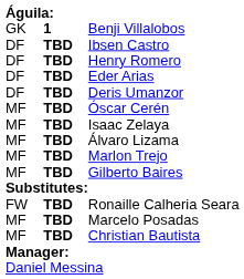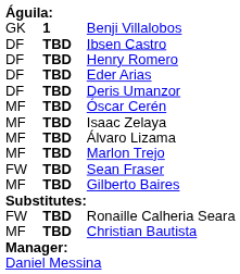 <table style="font-size: 90%" cellspacing="0" cellpadding="0" align=right>
 <tr>
 <td colspan="4"><strong>Águila:</strong></td>
 </tr>
 <tr>
 <th width="25"></th>
 <th width="25"></th>
 </tr>
 <tr>
 <td>GK</td>
 <td><strong>1</strong></td>
 <td> <a href='#'>Benji Villalobos</a></td>
 </tr>
 <tr>
 <td>DF</td>
 <td><strong>TBD</strong></td>
 <td> <a href='#'>Ibsen Castro</a></td>
 </tr>
 <tr>
 <td>DF</td>
 <td><strong>TBD</strong></td>
 <td> <a href='#'>Henry Romero</a></td>
 <td></td>
 <td></td>
 </tr>
 <tr>
 <td>DF</td>
 <td><strong>TBD</strong></td>
 <td> <a href='#'>Eder Arias</a></td>
 <td></td>
 <td></td>
 </tr>
 <tr>
 <td>DF</td>
 <td><strong>TBD</strong></td>
 <td> <a href='#'>Deris Umanzor</a></td>
 </tr>
 <tr>
 <td>MF</td>
 <td><strong>TBD</strong></td>
 <td>  <a href='#'>Óscar Cerén</a></td>
 </tr>
 <tr>
 <td>MF</td>
 <td><strong>TBD</strong></td>
 <td> Isaac Zelaya</td>
 </tr>
 <tr>
 <td>MF</td>
 <td><strong>TBD</strong></td>
 <td> Álvaro Lizama</td>
 <td></td>
 <td></td>
 </tr>
 <tr>
 <td>MF</td>
 <td><strong>TBD</strong></td>
 <td> <a href='#'>Marlon Trejo</a></td>
 <td></td>
 <td></td>
 </tr>
 <tr>
+<td>FW</td>
+<td><strong>TBD</strong></td>
+<td> <a href='#'>Sean Fraser</a></td>
+<td></td>
+<td> </td>
+</tr>
+<tr>
 <td>MF</td>
 <td><strong>TBD</strong></td>
 <td> <a href='#'>Gilberto Baires</a></td>
 </tr>
 <tr>
 <td colspan=2><strong>Substitutes:</strong></td>
 </tr>
 <tr>
 <td>FW</td>
 <td><strong>TBD</strong></td>
 <td> Ronaille Calheria Seara</td>
 <td></td>
 <td></td>
 </tr>
 <tr>
 <td>MF</td>
 <td><strong>TBD</strong></td>
-<td> Marcelo Posadas</td>
-<td></td>
-<td></td>
-</tr>
-<tr>
-<td>MF</td>
-<td><strong>TBD</strong></td>
 <td> <a href='#'>Christian Bautista</a></td>
 <td></td>
 <td></td>
 </tr>
 <tr>
 <td colspan=3><strong>Manager:</strong></td>
 </tr>
 <tr>
 <td colspan=4> <a href='#'>Daniel Messina</a></td>
 </tr>
 </table>
